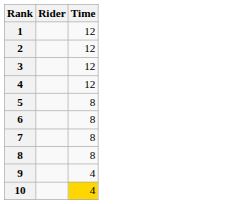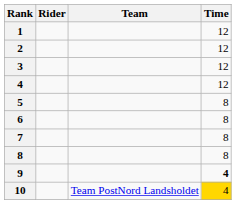 <table class="wikitable" margin-bottom:0;">
 <tr>
 <th scope="col">Rank</th>
 <th scope="col">Rider</th>
+<th scope="col">Team</th>
 <th scope="col">Time</th>
 </tr>
 <tr>
 <th scope="row">1</th>
 <td> </td>
+<td></td>
 <td align="right">12</td>
 </tr>
 <tr>
 <th scope="row">2</th>
+<td></td>
 <td></td>
 <td align="right">12</td>
 </tr>
 <tr>
 <th scope="row">3</th>
 <td> </td>
+<td></td>
 <td align="right">12</td>
 </tr>
 <tr>
 <th scope="row">4</th>
+<td></td>
 <td></td>
 <td align="right">12</td>
 </tr>
 <tr>
 <th scope="row">5</th>
 <td></td>
+<td></td>
 <td align="right">8</td>
 </tr>
 <tr>
 <th scope="row">6</th>
+<td></td>
 <td></td>
 <td align="right">8</td>
 </tr>
 <tr>
 <th scope="row">7</th>
 <td></td>
+<td></td>
 <td align="right">8</td>
 </tr>
 <tr>
 <th scope="row">8</th>
+<td></td>
 <td></td>
 <td align="right">8</td>
 </tr>
 <tr>
 <th scope="row">9</th>
 <td></td>
-<td align="right">4</td>
+<td></td>
+<td align="right"><strong>4</strong></td>
 </tr>
 <tr>
 <th scope="row">10</th>
 <td></td>
+<td><a href='#'>Team PostNord Landsholdet</a></td>
 <td align="right" style="background: gold;">4</td>
 </tr>
 </table>
